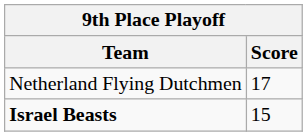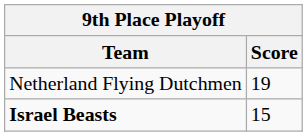 <table class="wikitable">
 <tr>
 <th colspan="2">9th Place Playoff</th>
 </tr>
 <tr>
 <th>Team</th>
 <th>Score</th>
 </tr>
 <tr>
 <td>Netherland Flying Dutchmen</td>
-<td>17</td>
+<td>19</td>
 </tr>
 <tr>
 <td><strong>Israel Beasts</strong></td>
 <td>15</td>
 </tr>
 </table>
